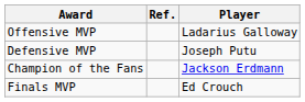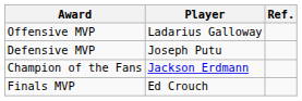 <table class="wikitable" style="text-align:center">
 <tr>
 <th>Award</th>
+<th>Player</th>
 <th>Ref.</th>
-<th>Player</th>
 </tr>
 <tr>
 <td style="text-align:left">Offensive MVP</td>
+<td style="text-align:left">Ladarius Galloway</td>
 <td></td>
-<td style="text-align:left">Ladarius Galloway</td>
 </tr>
 <tr>
 <td style="text-align:left">Defensive MVP</td>
+<td style="text-align:left">Joseph Putu</td>
 <td></td>
-<td style="text-align:left">Joseph Putu</td>
 </tr>
 <tr>
 <td style="text-align:left">Champion of the Fans</td>
+<td style="text-align:left"><a href='#'>Jackson Erdmann</a></td>
 <td></td>
-<td style="text-align:left"><a href='#'>Jackson Erdmann</a></td>
 </tr>
 <tr>
 <td style="text-align:left">Finals MVP</td>
+<td style="text-align:left">Ed Crouch</td>
 <td></td>
-<td style="text-align:left">Ed Crouch</td>
 </tr>
 </table>
